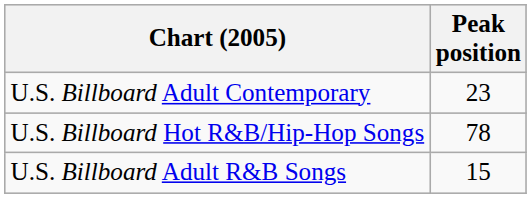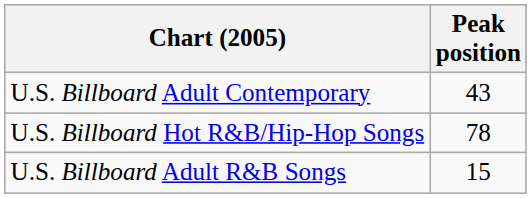 <table class="wikitable sortable">
 <tr>
 <th>Chart (2005)</th>
 <th>Peak<br>position</th>
 </tr>
 <tr>
 <td>U.S. <em>Billboard</em> <a href='#'>Adult Contemporary</a></td>
-<td align="center">23</td>
+<td align="center">43</td>
 </tr>
 <tr>
 <td>U.S. <em>Billboard</em> <a href='#'>Hot R&B/Hip-Hop Songs</a></td>
 <td align="center">78</td>
 </tr>
 <tr>
 <td>U.S. <em>Billboard</em> <a href='#'>Adult R&B Songs</a></td>
 <td align="center">15</td>
 </tr>
 </table>
